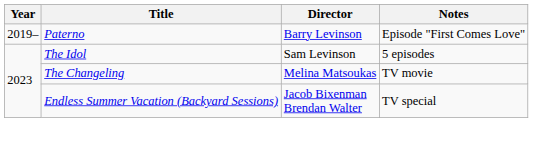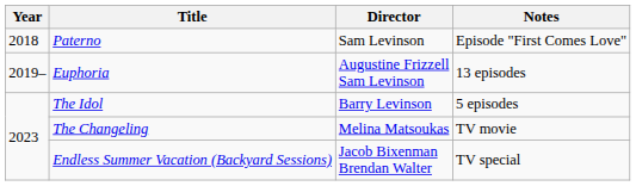 <table class="wikitable">
 <tr>
 <th>Year</th>
 <th>Title</th>
 <th>Director</th>
 <th>Notes</th>
 </tr>
 <tr>
+<td>2018</td>
+<td><em><a href='#'>Paterno</a></em></td>
+<td>Sam Levinson</td>
+<td>Episode "First Comes Love"</td>
+</tr>
+<tr>
 <td>2019–</td>
-<td><em><a href='#'>Paterno</a></em></td>
-<td><a href='#'>Barry Levinson</a></td>
-<td>Episode "First Comes Love"</td>
+<td><em><a href='#'>Euphoria</a></em></td>
+<td><a href='#'>Augustine Frizzell</a><br><a href='#'>Sam Levinson</a></td>
+<td>13 episodes</td>
 </tr>
 <tr>
 <td rowspan="3">2023</td>
 <td><em><a href='#'>The Idol</a></em></td>
-<td>Sam Levinson</td>
+<td><a href='#'>Barry Levinson</a></td>
 <td>5 episodes</td>
 </tr>
 <tr>
 <td><em><a href='#'>The Changeling</a></em></td>
 <td><a href='#'>Melina Matsoukas</a></td>
 <td>TV movie</td>
 </tr>
 <tr>
 <td><em><a href='#'>Endless Summer Vacation (Backyard Sessions)</a></em></td>
 <td><a href='#'>Jacob Bixenman</a><br><a href='#'>Brendan Walter</a></td>
 <td>TV special</td>
 </tr>
 </table>
